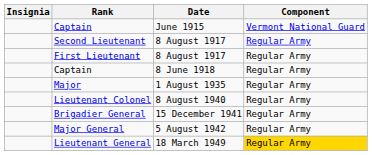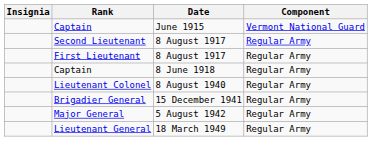 <table class="wikitable">
 <tr>
 <th>Insignia</th>
 <th>Rank</th>
 <th>Date</th>
 <th>Component</th>
 </tr>
 <tr>
 <td></td>
 <td><a href='#'>Captain</a></td>
 <td>June 1915</td>
 <td><a href='#'>Vermont National Guard</a></td>
 </tr>
 <tr>
 <td></td>
 <td><a href='#'>Second Lieutenant</a></td>
 <td>8 August 1917</td>
 <td><a href='#'>Regular Army</a></td>
 </tr>
 <tr>
 <td></td>
 <td><a href='#'>First Lieutenant</a></td>
 <td>8 August 1917</td>
 <td>Regular Army</td>
 </tr>
 <tr>
 <td></td>
 <td>Captain</td>
 <td>8 June 1918</td>
 <td>Regular Army</td>
 </tr>
 <tr>
 <td></td>
-<td><a href='#'>Major</a></td>
-<td>1 August 1935</td>
-<td>Regular Army</td>
-</tr>
-<tr>
-<td></td>
 <td><a href='#'>Lieutenant Colonel</a></td>
 <td>8 August 1940</td>
 <td>Regular Army</td>
 </tr>
 <tr>
 <td></td>
 <td><a href='#'>Brigadier General</a></td>
 <td>15 December 1941</td>
 <td>Regular Army</td>
 </tr>
 <tr>
 <td></td>
 <td><a href='#'>Major General</a></td>
 <td>5 August 1942</td>
 <td>Regular Army</td>
 </tr>
 <tr>
 <td></td>
 <td><a href='#'>Lieutenant General</a></td>
 <td>18 March 1949</td>
-<td style="background: gold;">Regular Army</td>
+<td>Regular Army</td>
 </tr>
 </table>
